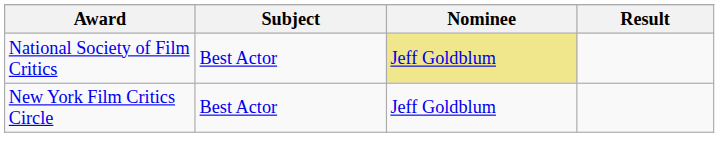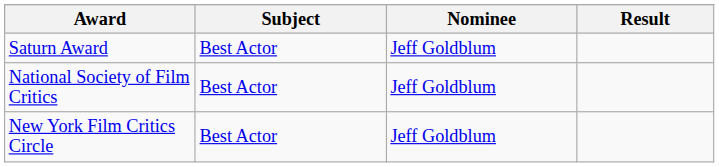 <table class="wikitable">
 <tr>
 </tr>
 <tr style="background:#b0c4de; text-align:center;">
 <th scope="col" style="width:10em;">Award</th>
 <th scope="col" style="width:10em;">Subject</th>
 <th scope="col" style="width:10em;">Nominee</th>
 <th scope="col" style="width:7em;">Result</th>
 </tr>
 <tr>
+<td rowspan=1><a href='#'>Saturn Award</a></td>
+<td><a href='#'>Best Actor</a></td>
+<td><a href='#'>Jeff Goldblum</a></td>
+<td></td>
+</tr>
+<tr>
 <td rowspan=1><a href='#'>National Society of Film Critics</a></td>
 <td><a href='#'>Best Actor</a></td>
-<td style="background: khaki;"><a href='#'>Jeff Goldblum</a></td>
+<td><a href='#'>Jeff Goldblum</a></td>
 <td></td>
 </tr>
 <tr>
 <td rowspan=1><a href='#'>New York Film Critics Circle</a></td>
 <td><a href='#'>Best Actor</a></td>
 <td><a href='#'>Jeff Goldblum</a></td>
 <td></td>
 </tr>
 </table>
